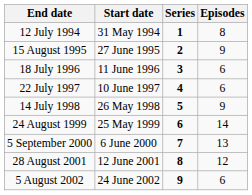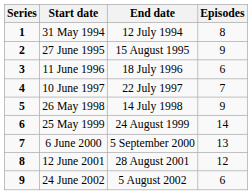 <table class="wikitable" style="text-align:center;">
 <tr>
+<th>Series</th>
+<th>Start date</th>
 <th>End date</th>
-<th>Start date</th>
-<th>Series</th>
 <th>Episodes</th>
 </tr>
 <tr>
+<td><strong>1</strong></td>
+<td>31 May 1994</td>
 <td>12 July 1994</td>
-<td>31 May 1994</td>
-<td><strong>1</strong></td>
 <td>8</td>
 </tr>
 <tr>
+<td><strong>2</strong></td>
+<td>27 June 1995</td>
 <td>15 August 1995</td>
-<td>27 June 1995</td>
-<td><strong>2</strong></td>
 <td>9</td>
 </tr>
 <tr>
+<td><strong>3</strong></td>
+<td>11 June 1996</td>
 <td>18 July 1996</td>
-<td>11 June 1996</td>
-<td><strong>3</strong></td>
 <td>6</td>
 </tr>
 <tr>
+<td><strong>4</strong></td>
+<td>10 June 1997</td>
 <td>22 July 1997</td>
-<td>10 June 1997</td>
-<td><strong>4</strong></td>
-<td>6</td>
+<td>7</td>
 </tr>
 <tr>
+<td><strong>5</strong></td>
+<td>26 May 1998</td>
 <td>14 July 1998</td>
-<td>26 May 1998</td>
-<td><strong>5</strong></td>
 <td>9</td>
 </tr>
 <tr>
+<td><strong>6</strong></td>
+<td>25 May 1999</td>
 <td>24 August 1999</td>
-<td>25 May 1999</td>
-<td><strong>6</strong></td>
 <td>14</td>
 </tr>
 <tr>
+<td><strong>7</strong></td>
+<td>6 June 2000</td>
 <td>5 September 2000</td>
-<td>6 June 2000</td>
-<td><strong>7</strong></td>
 <td>13</td>
 </tr>
 <tr>
+<td><strong>8</strong></td>
+<td>12 June 2001</td>
 <td>28 August 2001</td>
-<td>12 June 2001</td>
-<td><strong>8</strong></td>
 <td>12</td>
 </tr>
 <tr>
+<td><strong>9</strong></td>
+<td>24 June 2002</td>
 <td>5 August 2002</td>
-<td>24 June 2002</td>
-<td><strong>9</strong></td>
 <td>6</td>
 </tr>
 </table>
